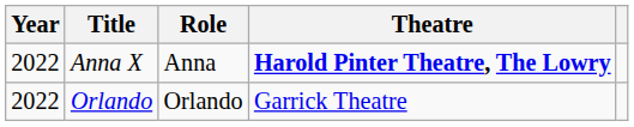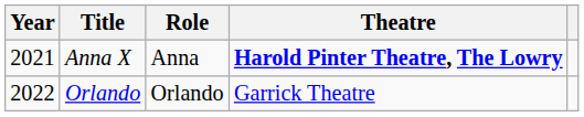 <table class="wikitable plainrowheaders" style="margin-right: 0;">
 <tr>
 <th scope="col">Year</th>
 <th scope="col">Title</th>
 <th scope="col">Role</th>
 <th scope="col" class="unsortable">Theatre</th>
 <th scope="col" class="unsortable"></th>
 </tr>
 <tr>
-<td>2022</td>
+<td>2021</td>
 <td><em>Anna X</em></td>
 <td>Anna</td>
 <td><strong><a href='#'>Harold Pinter Theatre</a>, <a href='#'>The Lowry</a></strong></td>
 <td style="text-align:center;"></td>
 </tr>
 <tr>
 <td>2022</td>
 <td><em><a href='#'>Orlando</a></em></td>
 <td>Orlando</td>
 <td><a href='#'>Garrick Theatre</a></td>
 <td style="text-align:center;"></td>
 </tr>
 </table>
